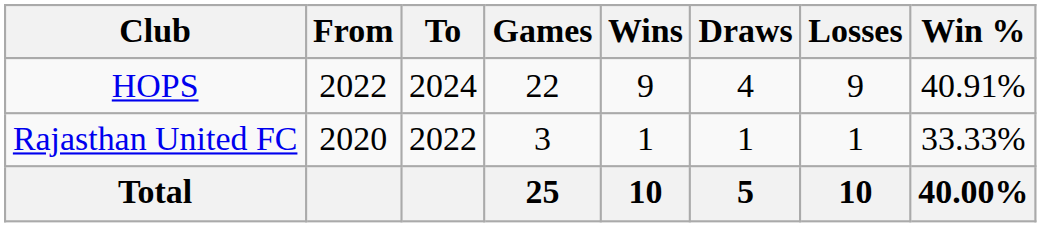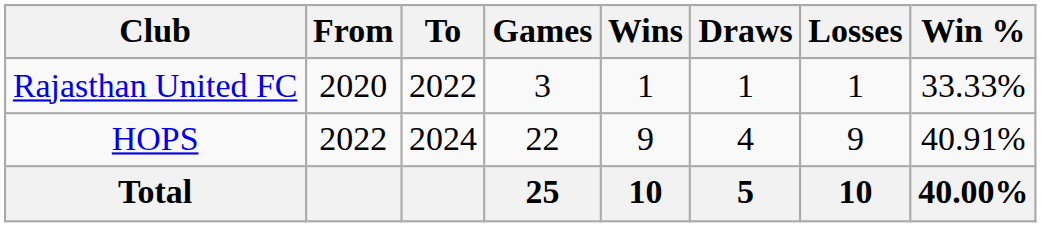 <table class="wikitable" style="text-align:center;">
 <tr>
 <th>Club</th>
 <th>From</th>
 <th>To</th>
 <th>Games</th>
 <th>Wins</th>
 <th>Draws</th>
 <th>Losses</th>
 <th>Win %</th>
 </tr>
 <tr>
+<td><a href='#'>Rajasthan United FC</a></td>
+<td>2020</td>
+<td>2022</td>
+<td>3</td>
+<td>1</td>
+<td>1</td>
+<td>1</td>
+<td>33.33%</td>
+</tr>
+<tr>
 <td><a href='#'>HOPS</a></td>
 <td>2022</td>
 <td>2024</td>
 <td>22</td>
 <td>9</td>
 <td>4</td>
 <td>9</td>
 <td>40.91%</td>
-</tr>
-<tr>
-<td><a href='#'>Rajasthan United FC</a></td>
-<td>2020</td>
-<td>2022</td>
-<td>3</td>
-<td>1</td>
-<td>1</td>
-<td>1</td>
-<td>33.33%</td>
 </tr>
 <tr>
 <th>Total</th>
 <th></th>
 <th></th>
 <th>25</th>
 <th>10</th>
 <th>5</th>
 <th>10</th>
 <th>40.00%</th>
 </tr>
 </table>
